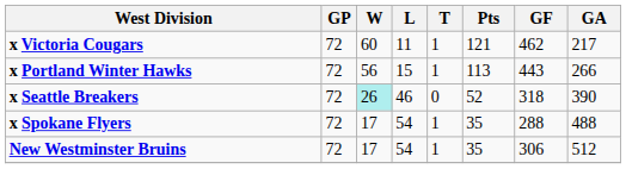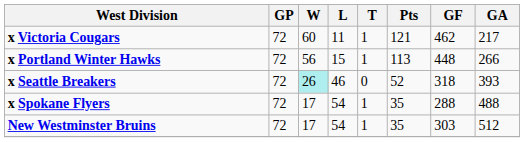 <table class="wikitable">
 <tr>
 <th width="45%">West Division</th>
 <th width="5%">GP</th>
 <th width="5%">W</th>
 <th width="5%">L</th>
 <th width="5%">T</th>
 <th width="7.5%">Pts</th>
 <th width="7.5%">GF</th>
 <th width="7.5%">GA</th>
 </tr>
 <tr>
 <td><strong>x <a href='#'>Victoria Cougars</a></strong></td>
 <td>72</td>
 <td>60</td>
 <td>11</td>
 <td>1</td>
 <td>121</td>
 <td>462</td>
 <td>217</td>
 </tr>
 <tr>
 <td><strong>x <a href='#'>Portland Winter Hawks</a></strong></td>
 <td>72</td>
 <td>56</td>
 <td>15</td>
 <td>1</td>
 <td>113</td>
-<td>443</td>
+<td>448</td>
 <td>266</td>
 </tr>
 <tr>
 <td><strong>x <a href='#'>Seattle Breakers</a></strong></td>
 <td>72</td>
 <td style="background: paleturquoise;">26</td>
 <td>46</td>
 <td>0</td>
 <td>52</td>
 <td>318</td>
-<td>390</td>
+<td>393</td>
 </tr>
 <tr>
 <td><strong>x <a href='#'>Spokane Flyers</a></strong></td>
 <td>72</td>
 <td>17</td>
 <td>54</td>
 <td>1</td>
 <td>35</td>
 <td>288</td>
 <td>488</td>
 </tr>
 <tr>
 <td><strong><a href='#'>New Westminster Bruins</a></strong></td>
 <td>72</td>
 <td>17</td>
 <td>54</td>
 <td>1</td>
 <td>35</td>
-<td>306</td>
+<td>303</td>
 <td>512</td>
 </tr>
 <tr>
 </tr>
 </table>
